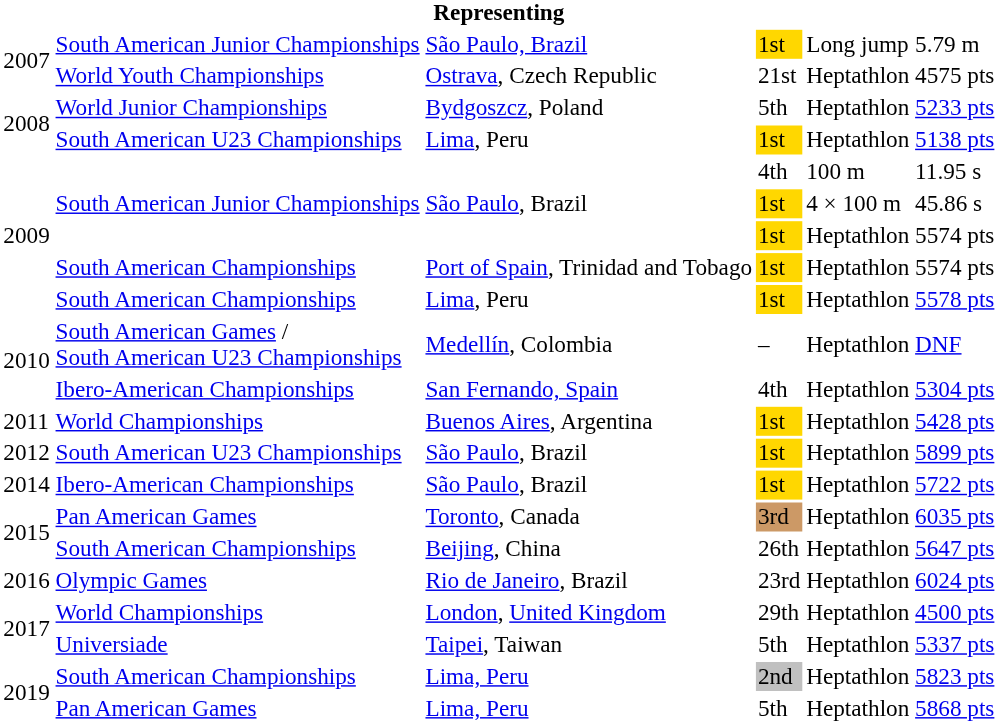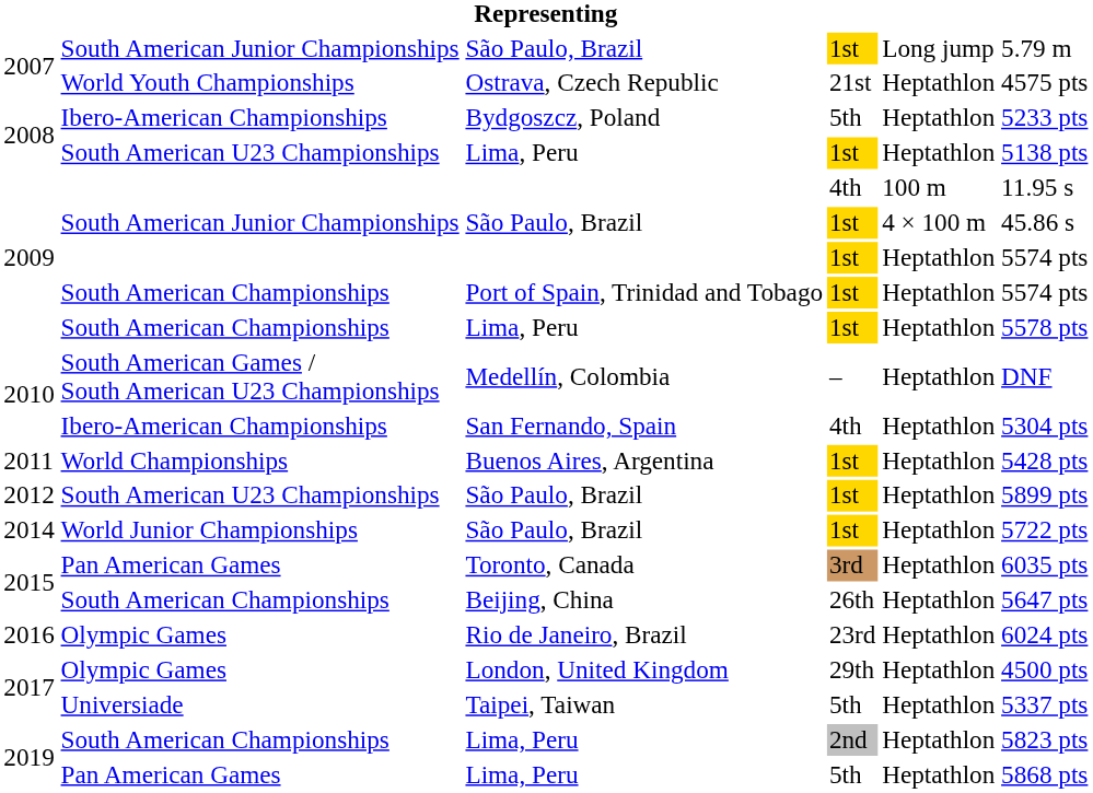 <table>
 <tr>
 <th colspan="6">Representing </th>
 </tr>
 <tr>
 <td rowspan=2>2007</td>
 <td><a href='#'>South American Junior Championships</a></td>
 <td><a href='#'>São Paulo, Brazil</a></td>
 <td bgcolor=gold>1st</td>
 <td>Long jump</td>
 <td>5.79 m</td>
 </tr>
 <tr>
 <td><a href='#'>World Youth Championships</a></td>
 <td><a href='#'>Ostrava</a>, Czech Republic</td>
 <td>21st</td>
 <td>Heptathlon</td>
 <td>4575 pts</td>
 </tr>
 <tr>
 <td rowspan=2>2008</td>
-<td><a href='#'>World Junior Championships</a></td>
+<td><a href='#'>Ibero-American Championships</a></td>
 <td><a href='#'>Bydgoszcz</a>, Poland</td>
 <td>5th</td>
 <td>Heptathlon</td>
 <td><a href='#'>5233 pts</a></td>
 </tr>
 <tr>
 <td><a href='#'>South American U23 Championships</a></td>
 <td><a href='#'>Lima</a>, Peru</td>
 <td bgcolor=gold>1st</td>
 <td>Heptathlon</td>
 <td><a href='#'>5138 pts</a></td>
 </tr>
 <tr>
 <td rowspan=5>2009</td>
 <td rowspan=3><a href='#'>South American Junior Championships</a></td>
 <td rowspan=3><a href='#'>São Paulo</a>, Brazil</td>
 <td>4th</td>
 <td>100 m</td>
 <td>11.95 s</td>
 </tr>
 <tr>
 <td bgcolor=gold>1st</td>
 <td>4 × 100 m</td>
 <td>45.86 s</td>
 </tr>
 <tr>
 <td bgcolor=gold>1st</td>
 <td>Heptathlon</td>
 <td>5574 pts</td>
 </tr>
 <tr>
 <td><a href='#'>South American Championships</a></td>
 <td><a href='#'>Port of Spain</a>, Trinidad and Tobago</td>
 <td bgcolor=gold>1st</td>
 <td>Heptathlon</td>
 <td>5574 pts</td>
 </tr>
 <tr>
 <td><a href='#'>South American Championships</a></td>
 <td><a href='#'>Lima</a>, Peru</td>
 <td bgcolor=gold>1st</td>
 <td>Heptathlon</td>
 <td><a href='#'>5578 pts</a></td>
 </tr>
 <tr>
 <td rowspan=2>2010</td>
 <td><a href='#'>South American Games</a> /<br><a href='#'>South American U23 Championships</a></td>
 <td><a href='#'>Medellín</a>, Colombia</td>
 <td>–</td>
 <td>Heptathlon</td>
 <td><a href='#'>DNF</a></td>
 </tr>
 <tr>
 <td><a href='#'>Ibero-American Championships</a></td>
 <td><a href='#'>San Fernando, Spain</a></td>
 <td>4th</td>
 <td>Heptathlon</td>
 <td><a href='#'>5304 pts</a></td>
 </tr>
 <tr>
 <td>2011</td>
 <td><a href='#'>World Championships</a></td>
 <td><a href='#'>Buenos Aires</a>, Argentina</td>
 <td bgcolor=gold>1st</td>
 <td>Heptathlon</td>
 <td><a href='#'>5428 pts</a></td>
 </tr>
 <tr>
 <td>2012</td>
 <td><a href='#'>South American U23 Championships</a></td>
 <td><a href='#'>São Paulo</a>, Brazil</td>
 <td bgcolor=gold>1st</td>
 <td>Heptathlon</td>
 <td><a href='#'>5899 pts</a></td>
 </tr>
 <tr>
 <td>2014</td>
-<td><a href='#'>Ibero-American Championships</a></td>
+<td><a href='#'>World Junior Championships</a></td>
 <td><a href='#'>São Paulo</a>, Brazil</td>
 <td bgcolor=gold>1st</td>
 <td>Heptathlon</td>
 <td><a href='#'>5722 pts</a></td>
 </tr>
 <tr>
 <td rowspan=2>2015</td>
 <td><a href='#'>Pan American Games</a></td>
 <td><a href='#'>Toronto</a>, Canada</td>
 <td bgcolor=cc9966>3rd</td>
 <td>Heptathlon</td>
 <td><a href='#'>6035 pts</a></td>
 </tr>
 <tr>
 <td><a href='#'>South American Championships</a></td>
 <td><a href='#'>Beijing</a>, China</td>
 <td>26th</td>
 <td>Heptathlon</td>
 <td><a href='#'>5647 pts</a></td>
 </tr>
 <tr>
 <td>2016</td>
 <td><a href='#'>Olympic Games</a></td>
 <td><a href='#'>Rio de Janeiro</a>, Brazil</td>
 <td>23rd</td>
 <td>Heptathlon</td>
 <td><a href='#'>6024 pts</a></td>
 </tr>
 <tr>
 <td rowspan=2>2017</td>
-<td><a href='#'>World Championships</a></td>
+<td><a href='#'>Olympic Games</a></td>
 <td><a href='#'>London</a>, <a href='#'>United Kingdom</a></td>
 <td>29th</td>
 <td>Heptathlon</td>
 <td><a href='#'>4500 pts</a></td>
 </tr>
 <tr>
 <td><a href='#'>Universiade</a></td>
 <td><a href='#'>Taipei</a>, Taiwan</td>
 <td>5th</td>
 <td>Heptathlon</td>
 <td><a href='#'>5337 pts</a></td>
 </tr>
 <tr>
 <td rowspan=2>2019</td>
 <td><a href='#'>South American Championships</a></td>
 <td><a href='#'>Lima, Peru</a></td>
 <td bgcolor=silver>2nd</td>
 <td>Heptathlon</td>
 <td><a href='#'>5823 pts</a></td>
 </tr>
 <tr>
 <td><a href='#'>Pan American Games</a></td>
 <td><a href='#'>Lima, Peru</a></td>
 <td>5th</td>
 <td>Heptathlon</td>
 <td><a href='#'>5868 pts</a></td>
 </tr>
 </table>
